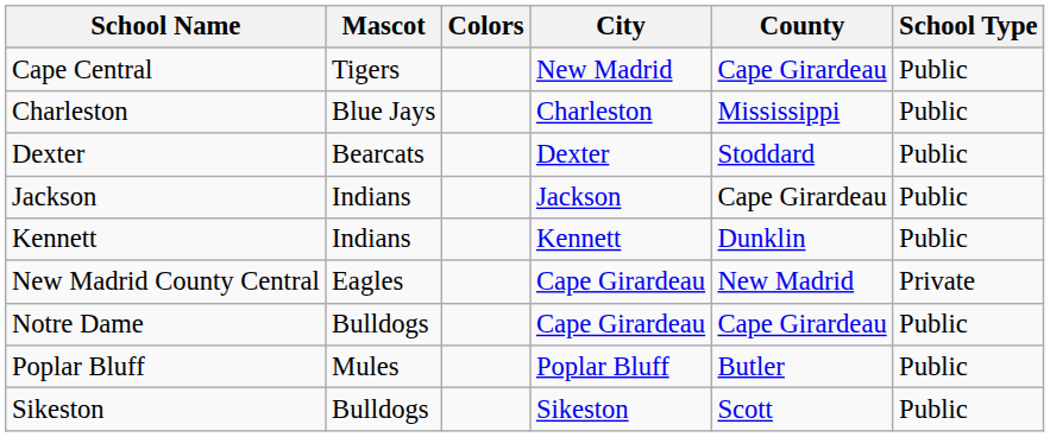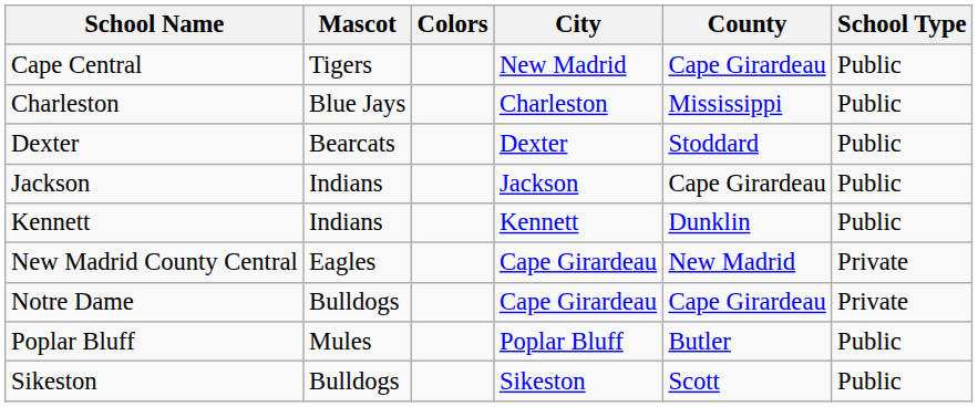 <table class="wikitable">
 <tr>
 <th>School Name</th>
 <th>Mascot</th>
 <th>Colors</th>
 <th>City</th>
 <th>County</th>
 <th>School Type</th>
 </tr>
 <tr>
 <td>Cape Central</td>
 <td>Tigers</td>
 <td></td>
 <td><a href='#'>New Madrid</a></td>
 <td><a href='#'>Cape Girardeau</a></td>
 <td>Public</td>
 </tr>
 <tr>
 <td>Charleston</td>
 <td>Blue Jays</td>
 <td></td>
 <td><a href='#'>Charleston</a></td>
 <td><a href='#'>Mississippi</a></td>
 <td>Public</td>
 </tr>
 <tr>
 <td>Dexter</td>
 <td>Bearcats</td>
 <td></td>
 <td><a href='#'>Dexter</a></td>
 <td><a href='#'>Stoddard</a></td>
 <td>Public</td>
 </tr>
 <tr>
 <td>Jackson</td>
 <td>Indians</td>
 <td></td>
 <td><a href='#'>Jackson</a></td>
 <td>Cape Girardeau</td>
 <td>Public</td>
 </tr>
 <tr>
 <td>Kennett</td>
 <td>Indians</td>
 <td></td>
 <td><a href='#'>Kennett</a></td>
 <td><a href='#'>Dunklin</a></td>
 <td>Public</td>
 </tr>
 <tr>
 <td>New Madrid County Central</td>
 <td>Eagles</td>
 <td></td>
 <td><a href='#'>Cape Girardeau</a></td>
 <td><a href='#'>New Madrid</a></td>
 <td>Private</td>
 </tr>
 <tr>
 <td>Notre Dame</td>
 <td>Bulldogs</td>
 <td></td>
 <td><a href='#'>Cape Girardeau</a></td>
 <td><a href='#'>Cape Girardeau</a></td>
-<td>Public</td>
+<td>Private</td>
 </tr>
 <tr>
 <td>Poplar Bluff</td>
 <td>Mules</td>
 <td></td>
 <td><a href='#'>Poplar Bluff</a></td>
 <td><a href='#'>Butler</a></td>
 <td>Public</td>
 </tr>
 <tr>
 <td>Sikeston</td>
 <td>Bulldogs</td>
 <td></td>
 <td><a href='#'>Sikeston</a></td>
 <td><a href='#'>Scott</a></td>
 <td>Public</td>
 </tr>
 </table>
